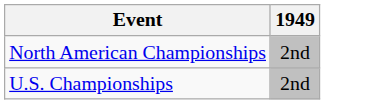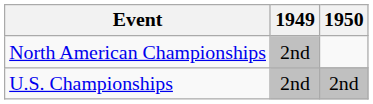 <table class="wikitable">
 <tr>
 <th>Event</th>
 <th>1949</th>
+<th>1950</th>
 </tr>
 <tr>
 <td><a href='#'>North American Championships</a></td>
 <td align="center" bgcolor="silver">2nd</td>
+<td></td>
 </tr>
 <tr>
 <td><a href='#'>U.S. Championships</a></td>
 <td align="center" bgcolor="silver">2nd</td>
+<td align="center" bgcolor="silver">2nd</td>
 </tr>
 </table>
